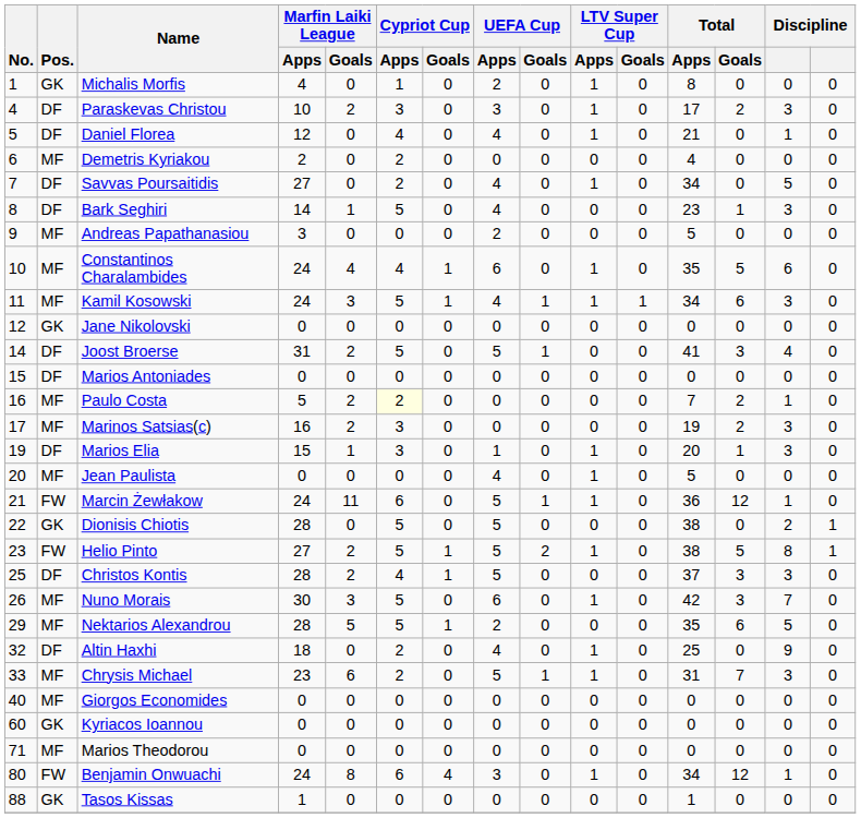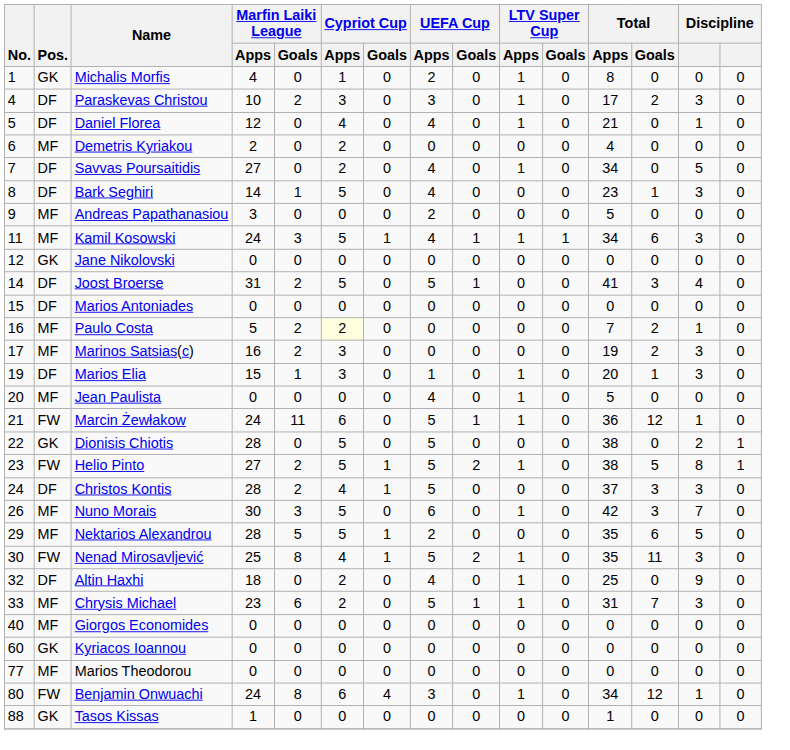 <table class="wikitable" style="text-align:center">
 <tr>
 <th rowspan="2" valign="bottom">No.</th>
 <th rowspan="2" valign="bottom">Pos.</th>
 <th rowspan="2">Name</th>
 <th colspan="2" width="85"><a href='#'>Marfin Laiki League</a></th>
 <th colspan="2" width="85"><a href='#'>Cypriot Cup</a></th>
 <th colspan="2" width="85"><a href='#'>UEFA Cup</a></th>
 <th colspan="2" width="85"><a href='#'>LTV Super Cup</a></th>
 <th colspan="2" width="85">Total</th>
 <th colspan="2" width="85">Discipline</th>
 </tr>
 <tr>
 <th>Apps</th>
 <th>Goals</th>
 <th>Apps</th>
 <th>Goals</th>
 <th>Apps</th>
 <th>Goals</th>
 <th>Apps</th>
 <th>Goals</th>
 <th>Apps</th>
 <th>Goals</th>
 <th></th>
 <th></th>
 </tr>
 <tr>
 <td align="left">1</td>
 <td align="left">GK</td>
 <td align="left"> <a href='#'>Michalis Morfis</a></td>
 <td>4</td>
 <td>0</td>
 <td>1</td>
 <td>0</td>
 <td>2</td>
 <td>0</td>
 <td>1</td>
 <td>0</td>
 <td>8</td>
 <td>0</td>
 <td>0</td>
 <td>0</td>
 </tr>
 <tr>
 <td align="left">4</td>
 <td align="left">DF</td>
 <td align="left"> <a href='#'>Paraskevas Christou</a></td>
 <td>10</td>
 <td>2</td>
 <td>3</td>
 <td>0</td>
 <td>3</td>
 <td>0</td>
 <td>1</td>
 <td>0</td>
 <td>17</td>
 <td>2</td>
 <td>3</td>
 <td>0</td>
 </tr>
 <tr>
 <td align="left">5</td>
 <td align="left">DF</td>
 <td align="left"> <a href='#'>Daniel Florea</a></td>
 <td>12</td>
 <td>0</td>
 <td>4</td>
 <td>0</td>
 <td>4</td>
 <td>0</td>
 <td>1</td>
 <td>0</td>
 <td>21</td>
 <td>0</td>
 <td>1</td>
 <td>0</td>
 </tr>
 <tr>
 <td align="left">6</td>
 <td align="left">MF</td>
 <td align="left"> <a href='#'>Demetris Kyriakou</a></td>
 <td>2</td>
 <td>0</td>
 <td>2</td>
 <td>0</td>
 <td>0</td>
 <td>0</td>
 <td>0</td>
 <td>0</td>
 <td>4</td>
 <td>0</td>
 <td>0</td>
 <td>0</td>
 </tr>
 <tr>
 <td align="left">7</td>
 <td align="left">DF</td>
 <td align="left"> <a href='#'>Savvas Poursaitidis</a></td>
 <td>27</td>
 <td>0</td>
 <td>2</td>
 <td>0</td>
 <td>4</td>
 <td>0</td>
 <td>1</td>
 <td>0</td>
 <td>34</td>
 <td>0</td>
 <td>5</td>
 <td>0</td>
 </tr>
 <tr>
 <td align="left">8</td>
 <td align="left">DF</td>
 <td align="left"> <a href='#'>Bark Seghiri</a></td>
 <td>14</td>
 <td>1</td>
 <td>5</td>
 <td>0</td>
 <td>4</td>
 <td>0</td>
 <td>0</td>
 <td>0</td>
 <td>23</td>
 <td>1</td>
 <td>3</td>
 <td>0</td>
 </tr>
 <tr>
 <td align="left">9</td>
 <td align="left">MF</td>
 <td align="left"> <a href='#'>Andreas Papathanasiou</a></td>
 <td>3</td>
 <td>0</td>
 <td>0</td>
 <td>0</td>
 <td>2</td>
 <td>0</td>
 <td>0</td>
 <td>0</td>
 <td>5</td>
 <td>0</td>
 <td>0</td>
-<td>0</td>
-</tr>
-<tr>
-<td align="left">10</td>
-<td align="left">MF</td>
-<td align="left"> <a href='#'>Constantinos Charalambides</a></td>
-<td>24</td>
-<td>4</td>
-<td>4</td>
-<td>1</td>
-<td>6</td>
-<td>0</td>
-<td>1</td>
-<td>0</td>
-<td>35</td>
-<td>5</td>
-<td>6</td>
 <td>0</td>
 </tr>
 <tr>
 <td align="left">11</td>
 <td align="left">MF</td>
 <td align="left"> <a href='#'>Kamil Kosowski</a></td>
 <td>24</td>
 <td>3</td>
 <td>5</td>
 <td>1</td>
 <td>4</td>
 <td>1</td>
 <td>1</td>
 <td>1</td>
 <td>34</td>
 <td>6</td>
 <td>3</td>
 <td>0</td>
 </tr>
 <tr>
 <td align="left">12</td>
 <td align="left">GK</td>
 <td align="left"> <a href='#'>Jane Nikolovski</a></td>
 <td>0</td>
 <td>0</td>
 <td>0</td>
 <td>0</td>
 <td>0</td>
 <td>0</td>
 <td>0</td>
 <td>0</td>
 <td>0</td>
 <td>0</td>
 <td>0</td>
 <td>0</td>
 </tr>
 <tr>
 <td align="left">14</td>
 <td align="left">DF</td>
 <td align="left"> <a href='#'>Joost Broerse</a></td>
 <td>31</td>
 <td>2</td>
 <td>5</td>
 <td>0</td>
 <td>5</td>
 <td>1</td>
 <td>0</td>
 <td>0</td>
 <td>41</td>
 <td>3</td>
 <td>4</td>
 <td>0</td>
 </tr>
 <tr>
 <td align="left">15</td>
 <td align="left">DF</td>
 <td align="left"> <a href='#'>Marios Antoniades</a></td>
 <td>0</td>
 <td>0</td>
 <td>0</td>
 <td>0</td>
 <td>0</td>
 <td>0</td>
 <td>0</td>
 <td>0</td>
 <td>0</td>
 <td>0</td>
 <td>0</td>
 <td>0</td>
 </tr>
 <tr>
 <td align="left">16</td>
 <td align="left">MF</td>
 <td align="left"> <a href='#'>Paulo Costa</a></td>
 <td>5</td>
 <td>2</td>
 <td style="background: lightyellow;">2</td>
 <td>0</td>
 <td>0</td>
 <td>0</td>
 <td>0</td>
 <td>0</td>
 <td>7</td>
 <td>2</td>
 <td>1</td>
 <td>0</td>
 </tr>
 <tr>
 <td align="left">17</td>
 <td align="left">MF</td>
 <td align="left"> <a href='#'>Marinos Satsias</a>(<a href='#'>c</a>)</td>
 <td>16</td>
 <td>2</td>
 <td>3</td>
 <td>0</td>
 <td>0</td>
 <td>0</td>
 <td>0</td>
 <td>0</td>
 <td>19</td>
 <td>2</td>
 <td>3</td>
 <td>0</td>
 </tr>
 <tr>
 <td align="left">19</td>
 <td align="left">DF</td>
 <td align="left"> <a href='#'>Marios Elia</a></td>
 <td>15</td>
 <td>1</td>
 <td>3</td>
 <td>0</td>
 <td>1</td>
 <td>0</td>
 <td>1</td>
 <td>0</td>
 <td>20</td>
 <td>1</td>
 <td>3</td>
 <td>0</td>
 </tr>
 <tr>
 <td align="left">20</td>
 <td align="left">MF</td>
 <td align="left"> <a href='#'>Jean Paulista</a></td>
 <td>0</td>
 <td>0</td>
 <td>0</td>
 <td>0</td>
 <td>4</td>
 <td>0</td>
 <td>1</td>
 <td>0</td>
 <td>5</td>
 <td>0</td>
 <td>0</td>
 <td>0</td>
 </tr>
 <tr>
 <td align="left">21</td>
 <td align="left">FW</td>
 <td align="left"> <a href='#'>Marcin Żewłakow</a></td>
 <td>24</td>
 <td>11</td>
 <td>6</td>
 <td>0</td>
 <td>5</td>
 <td>1</td>
 <td>1</td>
 <td>0</td>
 <td>36</td>
 <td>12</td>
 <td>1</td>
 <td>0</td>
 </tr>
 <tr>
 <td align="left">22</td>
 <td align="left">GK</td>
 <td align="left"> <a href='#'>Dionisis Chiotis</a></td>
 <td>28</td>
 <td>0</td>
 <td>5</td>
 <td>0</td>
 <td>5</td>
 <td>0</td>
 <td>0</td>
 <td>0</td>
 <td>38</td>
 <td>0</td>
 <td>2</td>
 <td>1</td>
 </tr>
 <tr>
 <td align="left">23</td>
 <td align="left">FW</td>
 <td align="left"> <a href='#'>Helio Pinto</a></td>
 <td>27</td>
 <td>2</td>
 <td>5</td>
 <td>1</td>
 <td>5</td>
 <td>2</td>
 <td>1</td>
 <td>0</td>
 <td>38</td>
 <td>5</td>
 <td>8</td>
 <td>1</td>
 </tr>
 <tr>
-<td align="left">25</td>
+<td align="left">24</td>
 <td align="left">DF</td>
 <td align="left"> <a href='#'>Christos Kontis</a></td>
 <td>28</td>
 <td>2</td>
 <td>4</td>
 <td>1</td>
 <td>5</td>
 <td>0</td>
 <td>0</td>
 <td>0</td>
 <td>37</td>
 <td>3</td>
 <td>3</td>
 <td>0</td>
 </tr>
 <tr>
 <td align="left">26</td>
 <td align="left">MF</td>
 <td align="left"> <a href='#'>Nuno Morais</a></td>
 <td>30</td>
 <td>3</td>
 <td>5</td>
 <td>0</td>
 <td>6</td>
 <td>0</td>
 <td>1</td>
 <td>0</td>
 <td>42</td>
 <td>3</td>
 <td>7</td>
 <td>0</td>
 </tr>
 <tr>
 <td align="left">29</td>
 <td align="left">MF</td>
 <td align="left"> <a href='#'>Nektarios Alexandrou</a></td>
 <td>28</td>
 <td>5</td>
 <td>5</td>
 <td>1</td>
 <td>2</td>
 <td>0</td>
 <td>0</td>
 <td>0</td>
 <td>35</td>
 <td>6</td>
 <td>5</td>
+<td>0</td>
+</tr>
+<tr>
+<td align="left">30</td>
+<td align="left">FW</td>
+<td align="left"> <a href='#'>Nenad Mirosavljević</a></td>
+<td>25</td>
+<td>8</td>
+<td>4</td>
+<td>1</td>
+<td>5</td>
+<td>2</td>
+<td>1</td>
+<td>0</td>
+<td>35</td>
+<td>11</td>
+<td>3</td>
 <td>0</td>
 </tr>
 <tr>
 <td align="left">32</td>
 <td align="left">DF</td>
 <td align="left"> <a href='#'>Altin Haxhi</a></td>
 <td>18</td>
 <td>0</td>
 <td>2</td>
 <td>0</td>
 <td>4</td>
 <td>0</td>
 <td>1</td>
 <td>0</td>
 <td>25</td>
 <td>0</td>
 <td>9</td>
 <td>0</td>
 </tr>
 <tr>
 <td align="left">33</td>
 <td align="left">MF</td>
 <td align="left"> <a href='#'>Chrysis Michael</a></td>
 <td>23</td>
 <td>6</td>
 <td>2</td>
 <td>0</td>
 <td>5</td>
 <td>1</td>
 <td>1</td>
 <td>0</td>
 <td>31</td>
 <td>7</td>
 <td>3</td>
 <td>0</td>
 </tr>
 <tr>
 <td align="left">40</td>
 <td align="left">MF</td>
 <td align="left"> <a href='#'>Giorgos Economides</a></td>
 <td>0</td>
 <td>0</td>
 <td>0</td>
 <td>0</td>
 <td>0</td>
 <td>0</td>
 <td>0</td>
 <td>0</td>
 <td>0</td>
 <td>0</td>
 <td>0</td>
 <td>0</td>
 </tr>
 <tr>
 <td align="left">60</td>
 <td align="left">GK</td>
 <td align="left"> <a href='#'>Kyriacos Ioannou</a></td>
 <td>0</td>
 <td>0</td>
 <td>0</td>
 <td>0</td>
 <td>0</td>
 <td>0</td>
 <td>0</td>
 <td>0</td>
 <td>0</td>
 <td>0</td>
 <td>0</td>
 <td>0</td>
 </tr>
 <tr>
-<td align="left">71</td>
+<td align="left">77</td>
 <td align="left">MF</td>
 <td align="left"> Marios Theodorou</td>
 <td>0</td>
 <td>0</td>
 <td>0</td>
 <td>0</td>
 <td>0</td>
 <td>0</td>
 <td>0</td>
 <td>0</td>
 <td>0</td>
 <td>0</td>
 <td>0</td>
 <td>0</td>
 </tr>
 <tr>
 <td align="left">80</td>
 <td align="left">FW</td>
 <td align="left"> <a href='#'>Benjamin Onwuachi</a></td>
 <td>24</td>
 <td>8</td>
 <td>6</td>
 <td>4</td>
 <td>3</td>
 <td>0</td>
 <td>1</td>
 <td>0</td>
 <td>34</td>
 <td>12</td>
 <td>1</td>
 <td>0</td>
 </tr>
 <tr>
 <td align="left">88</td>
 <td align="left">GK</td>
 <td align="left"> <a href='#'>Tasos Kissas</a></td>
 <td>1</td>
 <td>0</td>
 <td>0</td>
 <td>0</td>
 <td>0</td>
 <td>0</td>
 <td>0</td>
 <td>0</td>
 <td>1</td>
 <td>0</td>
 <td>0</td>
 <td>0</td>
 </tr>
 <tr>
 </tr>
 </table>
